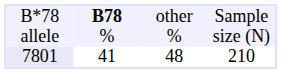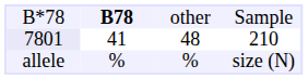 <table border="0" cellspacing="0" cellpadding="0" align="left" style="text-align:center; background:#ffffff; margin-right: 2em; border:2px #e0e0ff solid;">
 <tr style="background:#f0f0ff">
 <td style="width:60px">B*78</td>
 <td style="width:60px"><strong>B78</strong></td>
 <td style="width:60px">other</td>
 <td style="width:60px">Sample</td>
 </tr>
+<tr>
+<td style = "background:#e8e8f8">7801</td>
+<td>41</td>
+<td>48</td>
+<td>210</td>
+</tr>
 <tr style="background:#f0f0ff">
 <td>allele</td>
 <td>%</td>
 <td>%</td>
 <td>size (N)</td>
 </tr>
-<tr>
-<td style = "background:#e8e8f8">7801</td>
-<td>41</td>
-<td>48</td>
-<td>210</td>
-</tr>
 </table>
